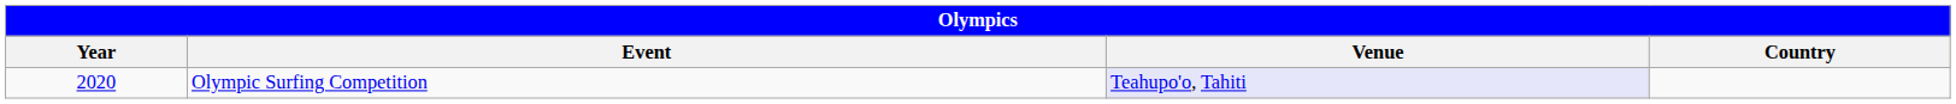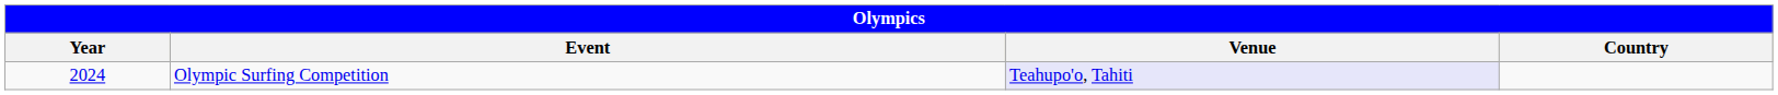 <table class="wikitable" style="width:100%;">
 <tr bgcolor=skyblue>
 <td colspan=4; style="background: blue; color: white" align="center"><strong>Olympics</strong></td>
 </tr>
 <tr bgcolor=#bdb76b>
 <th>Year</th>
 <th>Event</th>
 <th>Venue</th>
 <th>Country</th>
 </tr>
 <tr>
-<td style="text-align:center"><a href='#'>2020</a></td>
+<td style="text-align:center"><a href='#'>2024</a></td>
 <td><a href='#'>Olympic Surfing Competition</a></td>
 <td style="background: lavender;"><a href='#'>Teahupo'o</a>, <a href='#'>Tahiti</a></td>
 <td></td>
 </tr>
 </table>
